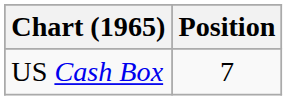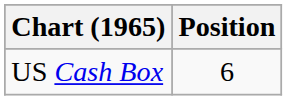 <table class="wikitable">
 <tr>
 <th>Chart (1965)</th>
 <th>Position</th>
 </tr>
 <tr>
 <td>US <a href='#'><em>Cash Box</em></a></td>
-<td align="center">7</td>
+<td align="center">6</td>
 </tr>
 </table>
